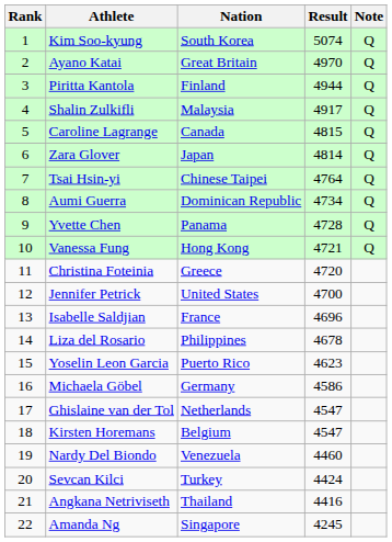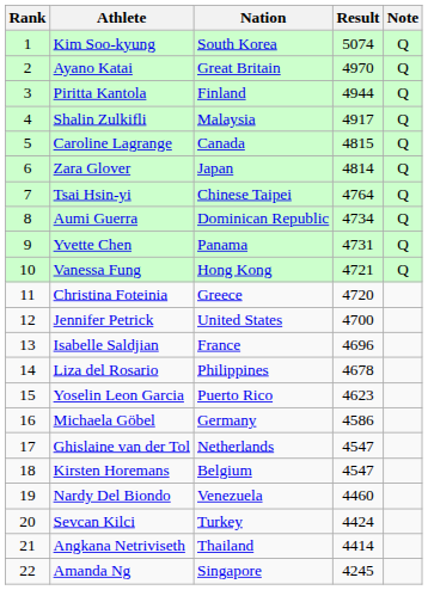 <table class="wikitable sortable" style="text-align:center">
 <tr>
 <th>Rank</th>
 <th>Athlete</th>
 <th>Nation</th>
 <th>Result</th>
 <th>Note</th>
 </tr>
 <tr bgcolor=ccffcc>
 <td>1</td>
 <td align=left><a href='#'>Kim Soo-kyung</a></td>
 <td align=left> <a href='#'>South Korea</a></td>
 <td>5074</td>
 <td>Q</td>
 </tr>
 <tr bgcolor=ccffcc>
 <td>2</td>
 <td align=left><a href='#'>Ayano Katai</a></td>
 <td align=left> <a href='#'>Great Britain</a></td>
 <td>4970</td>
 <td>Q</td>
 </tr>
 <tr bgcolor=ccffcc>
 <td>3</td>
 <td align=left><a href='#'>Piritta Kantola</a></td>
 <td align=left> <a href='#'>Finland</a></td>
 <td>4944</td>
 <td>Q</td>
 </tr>
 <tr bgcolor=ccffcc>
 <td>4</td>
 <td align=left><a href='#'>Shalin Zulkifli</a></td>
 <td align=left> <a href='#'>Malaysia</a></td>
 <td>4917</td>
 <td>Q</td>
 </tr>
 <tr bgcolor=ccffcc>
 <td>5</td>
 <td align=left><a href='#'>Caroline Lagrange</a></td>
 <td align=left> <a href='#'>Canada</a></td>
 <td>4815</td>
 <td>Q</td>
 </tr>
 <tr bgcolor=ccffcc>
 <td>6</td>
 <td align=left><a href='#'>Zara Glover</a></td>
 <td align=left> <a href='#'>Japan</a></td>
 <td>4814</td>
 <td>Q</td>
 </tr>
 <tr bgcolor=ccffcc>
 <td>7</td>
 <td align=left><a href='#'>Tsai Hsin-yi</a></td>
 <td align=left> <a href='#'>Chinese Taipei</a></td>
 <td>4764</td>
 <td>Q</td>
 </tr>
 <tr bgcolor=ccffcc>
 <td>8</td>
 <td align=left><a href='#'>Aumi Guerra</a></td>
 <td align=left> <a href='#'>Dominican Republic</a></td>
 <td>4734</td>
 <td>Q</td>
 </tr>
 <tr bgcolor=ccffcc>
 <td>9</td>
 <td align=left><a href='#'>Yvette Chen</a></td>
 <td align=left> <a href='#'>Panama</a></td>
-<td>4728</td>
+<td>4731</td>
 <td>Q</td>
 </tr>
 <tr bgcolor=ccffcc>
 <td>10</td>
 <td align=left><a href='#'>Vanessa Fung</a></td>
 <td align=left> <a href='#'>Hong Kong</a></td>
 <td>4721</td>
 <td>Q</td>
 </tr>
 <tr>
 <td>11</td>
 <td align=left><a href='#'>Christina Foteinia</a></td>
 <td align=left> <a href='#'>Greece</a></td>
 <td>4720</td>
 <td></td>
 </tr>
 <tr>
 <td>12</td>
 <td align=left><a href='#'>Jennifer Petrick</a></td>
 <td align=left> <a href='#'>United States</a></td>
 <td>4700</td>
 <td></td>
 </tr>
 <tr>
 <td>13</td>
 <td align=left><a href='#'>Isabelle Saldjian</a></td>
 <td align=left> <a href='#'>France</a></td>
 <td>4696</td>
 <td></td>
 </tr>
 <tr>
 <td>14</td>
 <td align=left><a href='#'>Liza del Rosario</a></td>
 <td align=left> <a href='#'>Philippines</a></td>
 <td>4678</td>
 <td></td>
 </tr>
 <tr>
 <td>15</td>
 <td align=left><a href='#'>Yoselin Leon Garcia</a></td>
 <td align=left> <a href='#'>Puerto Rico</a></td>
 <td>4623</td>
 <td></td>
 </tr>
 <tr>
 <td>16</td>
 <td align=left><a href='#'>Michaela Göbel</a></td>
 <td align=left> <a href='#'>Germany</a></td>
 <td>4586</td>
 <td></td>
 </tr>
 <tr>
 <td>17</td>
 <td align=left><a href='#'>Ghislaine van der Tol</a></td>
 <td align=left> <a href='#'>Netherlands</a></td>
 <td>4547</td>
 <td></td>
 </tr>
 <tr>
 <td>18</td>
 <td align=left><a href='#'>Kirsten Horemans</a></td>
 <td align=left> <a href='#'>Belgium</a></td>
 <td>4547</td>
 <td></td>
 </tr>
 <tr>
 <td>19</td>
 <td align=left><a href='#'>Nardy Del Biondo</a></td>
 <td align=left> <a href='#'>Venezuela</a></td>
 <td>4460</td>
 <td></td>
 </tr>
 <tr>
 <td>20</td>
 <td align=left><a href='#'>Sevcan Kilci</a></td>
 <td align=left> <a href='#'>Turkey</a></td>
 <td>4424</td>
 <td></td>
 </tr>
 <tr>
 <td>21</td>
 <td align=left><a href='#'>Angkana Netriviseth</a></td>
 <td align=left> <a href='#'>Thailand</a></td>
-<td>4416</td>
+<td>4414</td>
 <td></td>
 </tr>
 <tr>
 <td>22</td>
 <td align=left><a href='#'>Amanda Ng</a></td>
 <td align=left> <a href='#'>Singapore</a></td>
 <td>4245</td>
 <td></td>
 </tr>
 </table>
